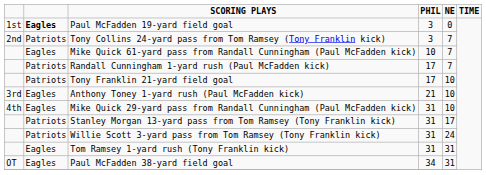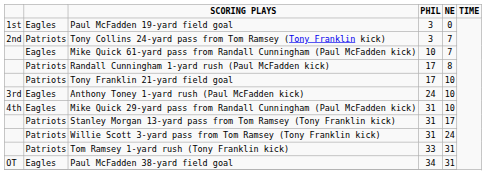 <table class="wikitable">
 <tr align="center">
 <td></td>
 <td></td>
 <td><strong>SCORING PLAYS</strong></td>
 <td><strong>PHIL</strong></td>
 <td><strong>NE</strong></td>
 <td><strong>TIME</strong></td>
 </tr>
 <tr align="left">
 <td>1st</td>
-<td><strong>Eagles</strong></td>
+<td>Eagles</td>
 <td>Paul McFadden 19-yard field goal</td>
 <td - align="center">3</td>
 <td - align="center">0</td>
 </tr>
 <tr align="left">
 <td>2nd</td>
 <td>Patriots</td>
 <td>Tony Collins 24-yard pass from Tom Ramsey (<a href='#'>Tony Franklin</a> kick)</td>
 <td - align="center">3</td>
 <td - align="center">7</td>
 </tr>
 <tr align="left">
 <td></td>
 <td>Eagles</td>
 <td>Mike Quick 61-yard pass from Randall Cunningham (Paul McFadden kick)</td>
 <td - align="center">10</td>
 <td - align="center">7</td>
 </tr>
 <tr align="left">
 <td></td>
 <td>Patriots</td>
 <td>Randall Cunningham 1-yard rush (Paul McFadden kick)</td>
 <td - align="center">17</td>
-<td - align="center">7</td>
+<td - align="center">8</td>
 </tr>
 <tr align="left">
 <td></td>
 <td>Patriots</td>
 <td>Tony Franklin 21-yard field goal</td>
 <td - align="center">17</td>
 <td - align="center">10</td>
 </tr>
 <tr align="left">
 <td>3rd</td>
 <td>Eagles</td>
 <td>Anthony Toney 1-yard rush (Paul McFadden kick)</td>
-<td - align="center">21</td>
+<td - align="center">24</td>
 <td - align="center">10</td>
 </tr>
 <tr align="left">
 <td>4th</td>
 <td>Eagles</td>
 <td>Mike Quick 29-yard pass from Randall Cunningham (Paul McFadden kick)</td>
 <td - align="center">31</td>
 <td - align="center">10</td>
 </tr>
 <tr align="left">
 <td></td>
 <td>Patriots</td>
 <td>Stanley Morgan 13-yard pass from Tom Ramsey (Tony Franklin kick)</td>
 <td - align="center">31</td>
 <td - align="center">17</td>
 </tr>
 <tr align="left">
 <td></td>
 <td>Patriots</td>
 <td>Willie Scott 3-yard pass from Tom Ramsey (Tony Franklin kick)</td>
 <td - align="center">31</td>
 <td - align="center">24</td>
 </tr>
 <tr align="left">
 <td></td>
-<td>Eagles</td>
+<td>Patriots</td>
 <td>Tom Ramsey 1-yard rush (Tony Franklin kick)</td>
-<td - align="center">31</td>
+<td - align="center">33</td>
 <td - align="center">31</td>
 </tr>
 <tr align="left">
 <td>OT</td>
 <td>Eagles</td>
 <td>Paul McFadden 38-yard field goal</td>
 <td - align="center">34</td>
 <td - align="center">31</td>
 </tr>
 <tr align="left">
 </tr>
 </table>
